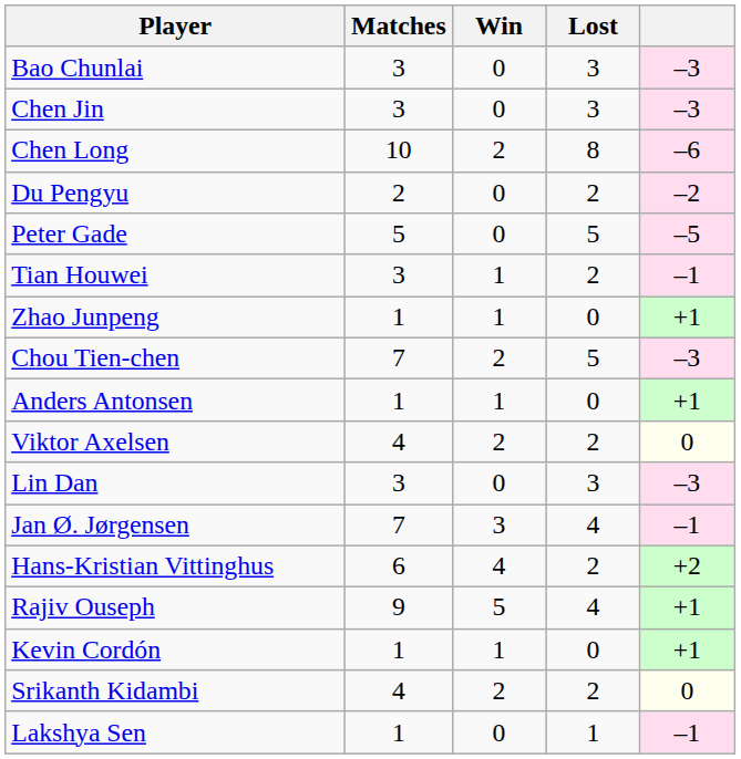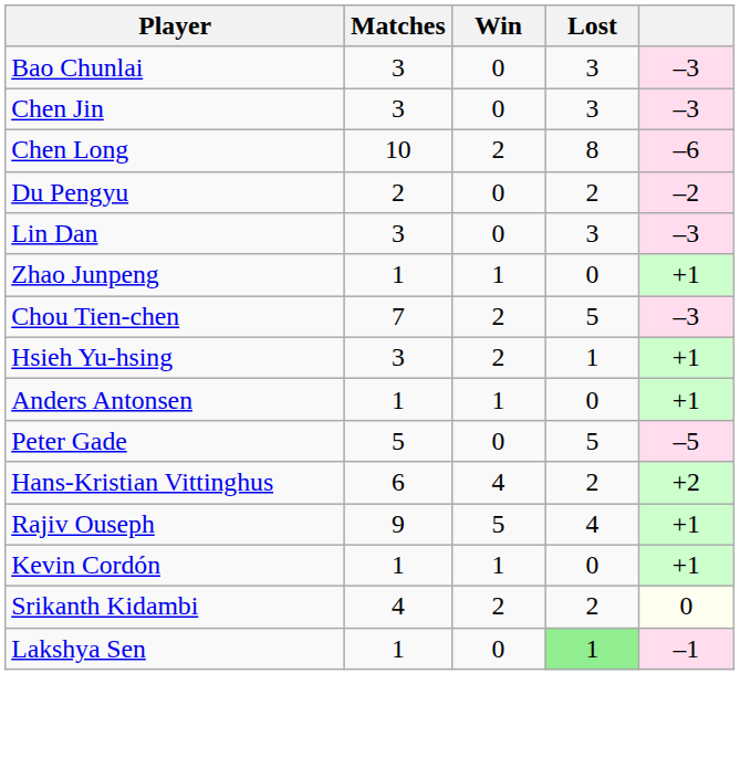 <table class="sortable wikitable" style="text-align:center">
 <tr>
 <th width="200">Player</th>
 <th width="50">Matches</th>
 <th width="50">Win</th>
 <th width="50">Lost</th>
 <th width="50"></th>
 </tr>
 <tr>
 <td align="left"> <a href='#'>Bao Chunlai</a></td>
 <td>3</td>
 <td>0</td>
 <td>3</td>
 <td bgcolor="#ffddee">–3</td>
 </tr>
 <tr>
 <td align="left"> <a href='#'>Chen Jin</a></td>
 <td>3</td>
 <td>0</td>
 <td>3</td>
 <td bgcolor="#ffddee">–3</td>
 </tr>
 <tr>
 <td align="left"> <a href='#'>Chen Long</a></td>
 <td>10</td>
 <td>2</td>
 <td>8</td>
 <td bgcolor="#ffddee">–6</td>
 </tr>
 <tr>
 <td align="left"> <a href='#'>Du Pengyu</a></td>
 <td>2</td>
 <td>0</td>
 <td>2</td>
 <td bgcolor="#ffddee">–2</td>
 </tr>
 <tr>
-<td align="left"> <a href='#'>Peter Gade</a></td>
-<td>5</td>
+<td align="left"> <a href='#'>Lin Dan</a></td>
+<td>3</td>
 <td>0</td>
-<td>5</td>
-<td bgcolor="#ffddee">–5</td>
-</tr>
-<tr>
-<td align="left"> <a href='#'>Tian Houwei</a></td>
 <td>3</td>
-<td>1</td>
-<td>2</td>
-<td bgcolor="#ffddee">–1</td>
+<td bgcolor="#ffddee">–3</td>
 </tr>
 <tr>
 <td align="left"> <a href='#'>Zhao Junpeng</a></td>
 <td>1</td>
 <td>1</td>
 <td>0</td>
 <td bgcolor="#ccffcc">+1</td>
 </tr>
 <tr>
 <td align="left"> <a href='#'>Chou Tien-chen</a></td>
 <td>7</td>
 <td>2</td>
 <td>5</td>
 <td bgcolor="#ffddee">–3</td>
 </tr>
 <tr>
+<td align="left"> <a href='#'>Hsieh Yu-hsing</a></td>
+<td>3</td>
+<td>2</td>
+<td>1</td>
+<td bgcolor="#ccffcc">+1</td>
+</tr>
+<tr>
 <td align="left"> <a href='#'>Anders Antonsen</a></td>
 <td>1</td>
 <td>1</td>
 <td>0</td>
 <td bgcolor="#ccffcc">+1</td>
 </tr>
 <tr>
-<td align="left"> <a href='#'>Viktor Axelsen</a></td>
-<td>4</td>
-<td>2</td>
-<td>2</td>
-<td bgcolor="#fffff0">0</td>
-</tr>
-<tr>
-<td align="left"> <a href='#'>Lin Dan</a></td>
-<td>3</td>
+<td align="left"> <a href='#'>Peter Gade</a></td>
+<td>5</td>
 <td>0</td>
-<td>3</td>
-<td bgcolor="#ffddee">–3</td>
-</tr>
-<tr>
-<td align="left"> <a href='#'>Jan Ø. Jørgensen</a></td>
-<td>7</td>
-<td>3</td>
-<td>4</td>
-<td bgcolor="#ffddee">–1</td>
+<td>5</td>
+<td bgcolor="#ffddee">–5</td>
 </tr>
 <tr>
 <td align="left"> <a href='#'>Hans-Kristian Vittinghus</a></td>
 <td>6</td>
 <td>4</td>
 <td>2</td>
 <td bgcolor="#ccffcc">+2</td>
 </tr>
 <tr>
 <td align="left"> <a href='#'>Rajiv Ouseph</a></td>
 <td>9</td>
 <td>5</td>
 <td>4</td>
 <td bgcolor="#ccffcc">+1</td>
 </tr>
 <tr>
 <td align="left"> <a href='#'>Kevin Cordón</a></td>
 <td>1</td>
 <td>1</td>
 <td>0</td>
 <td bgcolor="#ccffcc">+1</td>
 </tr>
 <tr>
 <td align="left"> <a href='#'>Srikanth Kidambi</a></td>
 <td>4</td>
 <td>2</td>
 <td>2</td>
 <td bgcolor="#fffff0">0</td>
 </tr>
 <tr>
 <td align="left"> <a href='#'>Lakshya Sen</a></td>
 <td>1</td>
 <td>0</td>
-<td>1</td>
+<td style="background: lightgreen;">1</td>
 <td bgcolor="#ffddee">–1</td>
 </tr>
 </table>
